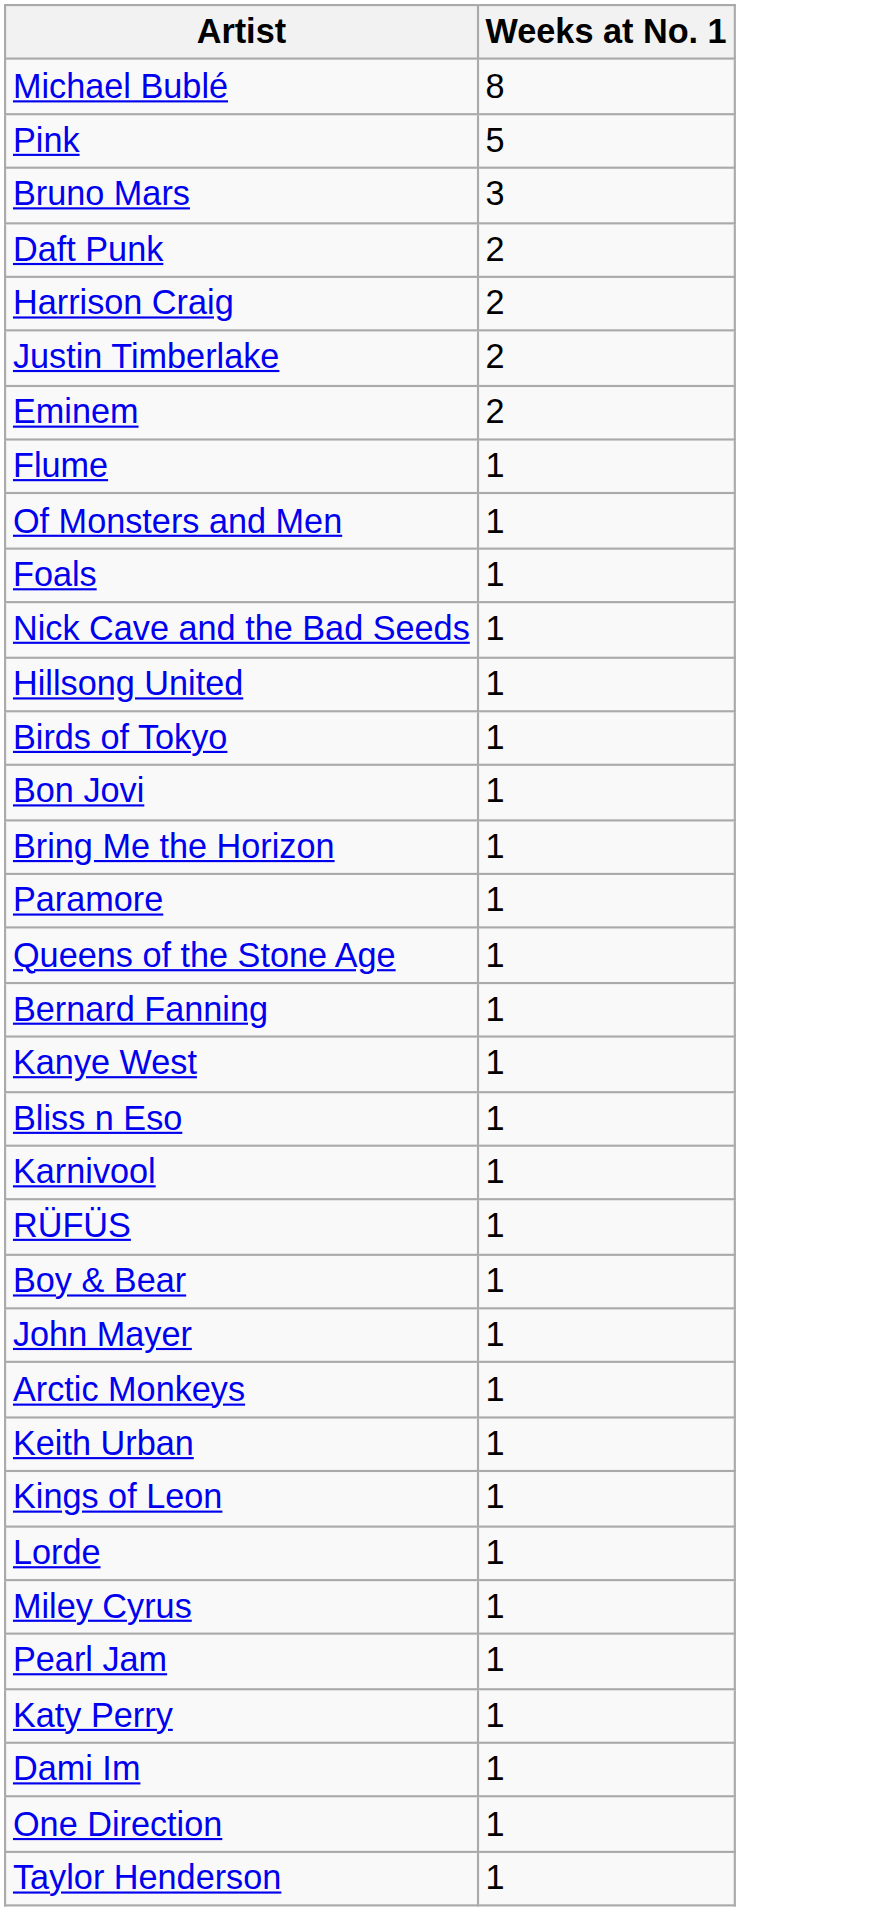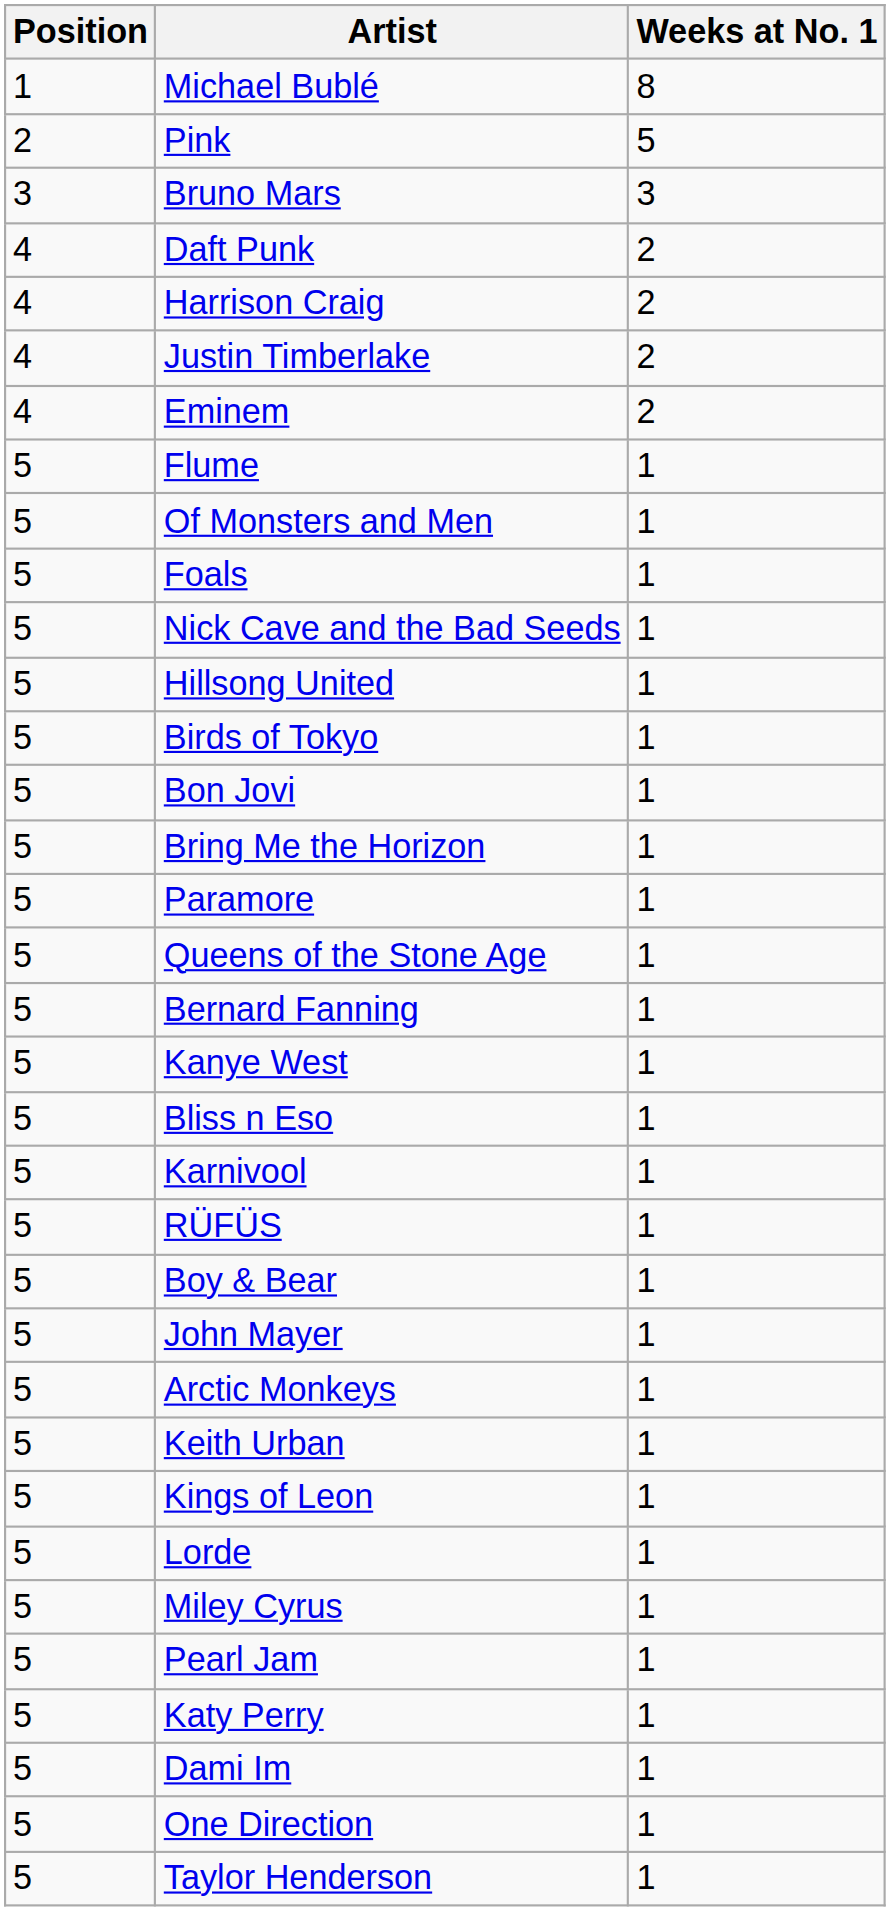 <table class="wikitable sortable">
 <tr>
+<th>Position</th>
 <th>Artist</th>
 <th>Weeks at No. 1</th>
 </tr>
 <tr>
+<td>1</td>
 <td><a href='#'>Michael Bublé</a></td>
 <td>8</td>
 </tr>
 <tr>
+<td>2</td>
 <td><a href='#'>Pink</a></td>
 <td>5</td>
 </tr>
 <tr>
+<td>3</td>
 <td><a href='#'>Bruno Mars</a></td>
 <td>3</td>
 </tr>
 <tr>
+<td>4</td>
 <td><a href='#'>Daft Punk</a></td>
 <td>2</td>
 </tr>
 <tr>
+<td>4</td>
 <td><a href='#'>Harrison Craig</a></td>
 <td>2</td>
 </tr>
 <tr>
+<td>4</td>
 <td><a href='#'>Justin Timberlake</a></td>
 <td>2</td>
 </tr>
 <tr>
+<td>4</td>
 <td><a href='#'>Eminem</a></td>
 <td>2</td>
 </tr>
 <tr>
+<td>5</td>
 <td><a href='#'>Flume</a></td>
 <td>1</td>
 </tr>
 <tr>
+<td>5</td>
 <td><a href='#'>Of Monsters and Men</a></td>
 <td>1</td>
 </tr>
 <tr>
+<td>5</td>
 <td><a href='#'>Foals</a></td>
 <td>1</td>
 </tr>
 <tr>
+<td>5</td>
 <td><a href='#'>Nick Cave and the Bad Seeds</a></td>
 <td>1</td>
 </tr>
 <tr>
+<td>5</td>
 <td><a href='#'>Hillsong United</a></td>
 <td>1</td>
 </tr>
 <tr>
+<td>5</td>
 <td><a href='#'>Birds of Tokyo</a></td>
 <td>1</td>
 </tr>
 <tr>
+<td>5</td>
 <td><a href='#'>Bon Jovi</a></td>
 <td>1</td>
 </tr>
 <tr>
+<td>5</td>
 <td><a href='#'>Bring Me the Horizon</a></td>
 <td>1</td>
 </tr>
 <tr>
+<td>5</td>
 <td><a href='#'>Paramore</a></td>
 <td>1</td>
 </tr>
 <tr>
+<td>5</td>
 <td><a href='#'>Queens of the Stone Age</a></td>
 <td>1</td>
 </tr>
 <tr>
+<td>5</td>
 <td><a href='#'>Bernard Fanning</a></td>
 <td>1</td>
 </tr>
 <tr>
+<td>5</td>
 <td><a href='#'>Kanye West</a></td>
 <td>1</td>
 </tr>
 <tr>
+<td>5</td>
 <td><a href='#'>Bliss n Eso</a></td>
 <td>1</td>
 </tr>
 <tr>
+<td>5</td>
 <td><a href='#'>Karnivool</a></td>
 <td>1</td>
 </tr>
 <tr>
+<td>5</td>
 <td><a href='#'>RÜFÜS</a></td>
 <td>1</td>
 </tr>
 <tr>
+<td>5</td>
 <td><a href='#'>Boy & Bear</a></td>
 <td>1</td>
 </tr>
 <tr>
+<td>5</td>
 <td><a href='#'>John Mayer</a></td>
 <td>1</td>
 </tr>
 <tr>
+<td>5</td>
 <td><a href='#'>Arctic Monkeys</a></td>
 <td>1</td>
 </tr>
 <tr>
+<td>5</td>
 <td><a href='#'>Keith Urban</a></td>
 <td>1</td>
 </tr>
 <tr>
+<td>5</td>
 <td><a href='#'>Kings of Leon</a></td>
 <td>1</td>
 </tr>
 <tr>
+<td>5</td>
 <td><a href='#'>Lorde</a></td>
 <td>1</td>
 </tr>
 <tr>
+<td>5</td>
 <td><a href='#'>Miley Cyrus</a></td>
 <td>1</td>
 </tr>
 <tr>
+<td>5</td>
 <td><a href='#'>Pearl Jam</a></td>
 <td>1</td>
 </tr>
 <tr>
+<td>5</td>
 <td><a href='#'>Katy Perry</a></td>
 <td>1</td>
 </tr>
 <tr>
+<td>5</td>
 <td><a href='#'>Dami Im</a></td>
 <td>1</td>
 </tr>
 <tr>
+<td>5</td>
 <td><a href='#'>One Direction</a></td>
 <td>1</td>
 </tr>
 <tr>
+<td>5</td>
 <td><a href='#'>Taylor Henderson</a></td>
 <td>1</td>
 </tr>
 </table>
